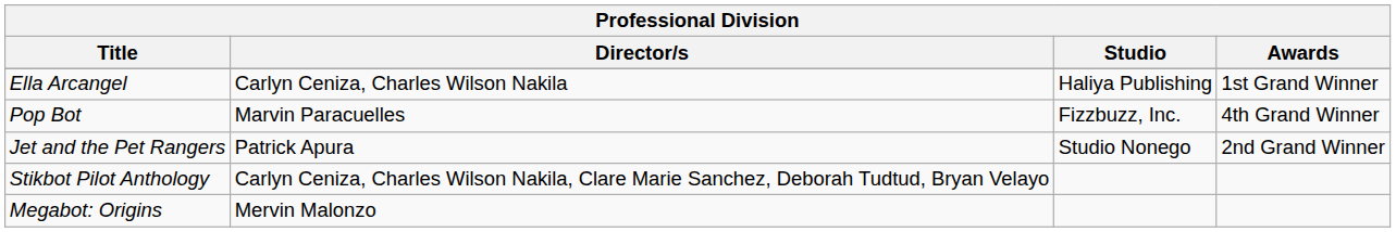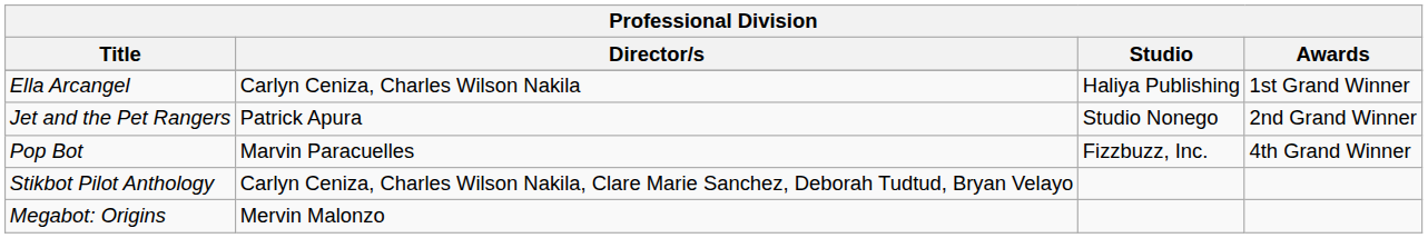 <table class="sortable wikitable">
 <tr>
 <th colspan="4" align="center">Professional Division</th>
 </tr>
 <tr>
 <th>Title</th>
 <th>Director/s</th>
 <th>Studio</th>
 <th>Awards</th>
 </tr>
 <tr>
 </tr>
 <tr>
 <td><em>Ella Arcangel</em></td>
 <td>Carlyn Ceniza, Charles Wilson Nakila</td>
 <td>Haliya Publishing</td>
 <td>1st Grand Winner</td>
 </tr>
 <tr>
+<td><em>Jet and the Pet Rangers</em></td>
+<td>Patrick Apura</td>
+<td>Studio Nonego</td>
+<td>2nd Grand Winner</td>
+</tr>
+<tr>
 <td><em>Pop Bot</em></td>
 <td>Marvin Paracuelles</td>
 <td>Fizzbuzz, Inc.</td>
 <td>4th Grand Winner</td>
-</tr>
-<tr>
-<td><em>Jet and the Pet Rangers</em></td>
-<td>Patrick Apura</td>
-<td>Studio Nonego</td>
-<td>2nd Grand Winner</td>
 </tr>
 <tr>
 <td><em>Stikbot Pilot Anthology</em></td>
 <td>Carlyn Ceniza, Charles Wilson Nakila, Clare Marie Sanchez, Deborah Tudtud, Bryan Velayo</td>
 <td></td>
 <td></td>
 </tr>
 <tr>
 <td><em>Megabot: Origins</em></td>
 <td>Mervin Malonzo</td>
 <td></td>
 <td></td>
 </tr>
 </table>
